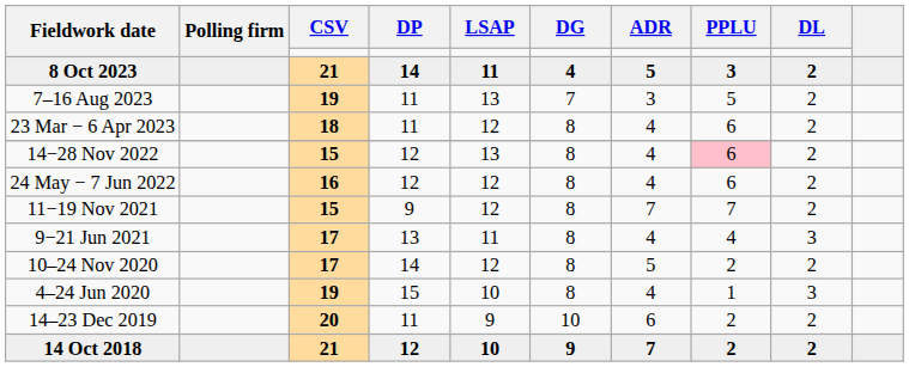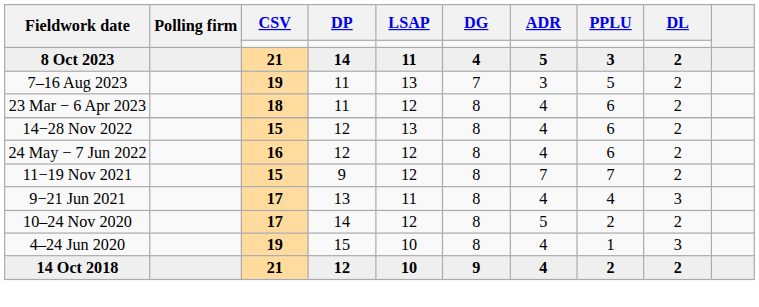 <table class="wikitable" style="text-align:center;font-size:85%;line-height:13px">
 <tr style="height:30px">
 <th rowspan=2>Fieldwork date</th>
 <th rowspan=2>Polling firm</th>
 <th width=50px><a href='#'>CSV</a></th>
 <th width=50px><a href='#'>DP</a></th>
 <th width=50px><a href='#'>LSAP</a></th>
 <th width=50px><a href='#'>DG</a></th>
 <th width=50px><a href='#'>ADR</a></th>
 <th width=50px><a href='#'>PPLU</a></th>
 <th width=50px><a href='#'>DL</a></th>
 <th width=30px rowspan="2"></th>
 </tr>
 <tr>
 <td bgcolor=></td>
 <td bgcolor=></td>
 <td bgcolor=></td>
 <td bgcolor=></td>
 <td bgcolor=></td>
 <td bgcolor=></td>
 <td bgcolor=></td>
 </tr>
 <tr style="background:#EFEFEF; font-weight:bold;">
 <td>8 Oct 2023</td>
 <td></td>
 <td style="background:#ffdb9d"><strong>21</strong></td>
 <td>14</td>
 <td>11</td>
 <td>4</td>
 <td>5</td>
 <td>3</td>
 <td>2</td>
 <td></td>
 </tr>
 <tr>
 <td>7–16 Aug 2023</td>
 <td></td>
 <td style="background:#ffdb9d"><strong>19</strong></td>
 <td>11</td>
 <td>13</td>
 <td>7</td>
 <td>3</td>
 <td>5</td>
 <td>2</td>
 <td></td>
 </tr>
 <tr>
 <td>23 Mar − 6 Apr 2023</td>
 <td></td>
 <td style="background:#ffdb9d"><strong>18</strong></td>
 <td>11</td>
 <td>12</td>
 <td>8</td>
 <td>4</td>
 <td>6</td>
 <td>2</td>
 <td></td>
 </tr>
 <tr>
 </tr>
 <tr>
 <td>14−28 Nov 2022</td>
 <td></td>
 <td style="background:#ffdb9d"><strong>15</strong></td>
 <td>12</td>
 <td>13</td>
 <td>8</td>
 <td>4</td>
-<td style="background: pink;">6</td>
+<td>6</td>
 <td>2</td>
 <td></td>
 </tr>
 <tr>
 <td>24 May − 7 Jun 2022</td>
 <td></td>
 <td style="background:#ffdb9d"><strong>16</strong></td>
 <td>12</td>
 <td>12</td>
 <td>8</td>
 <td>4</td>
 <td>6</td>
 <td>2</td>
 <td></td>
 </tr>
 <tr>
 <td>11−19 Nov 2021</td>
 <td></td>
 <td style="background:#ffdb9d"><strong>15</strong></td>
 <td>9</td>
 <td>12</td>
 <td>8</td>
 <td>7</td>
 <td>7</td>
 <td>2</td>
 <td></td>
 </tr>
 <tr>
 <td>9−21 Jun 2021</td>
 <td></td>
 <td style="background:#ffdb9d"><strong>17</strong></td>
 <td>13</td>
 <td>11</td>
 <td>8</td>
 <td>4</td>
 <td>4</td>
 <td>3</td>
 <td></td>
 </tr>
 <tr>
 <td>10–24 Nov 2020</td>
 <td></td>
 <td style="background:#ffdb9d"><strong>17</strong></td>
 <td>14</td>
 <td>12</td>
 <td>8</td>
 <td>5</td>
 <td>2</td>
 <td>2</td>
 <td></td>
 </tr>
 <tr>
 <td>4–24 Jun 2020</td>
 <td></td>
 <td style="background:#ffdb9d"><strong>19</strong></td>
 <td>15</td>
 <td>10</td>
 <td>8</td>
 <td>4</td>
 <td>1</td>
 <td>3</td>
 <td></td>
 </tr>
-<tr>
-<td>14–23 Dec 2019</td>
-<td></td>
-<td style="background:#ffdb9d"><strong>20</strong></td>
-<td>11</td>
-<td>9</td>
-<td>10</td>
-<td>6</td>
-<td>2</td>
-<td>2</td>
-<td></td>
-</tr>
 <tr style="background:#EFEFEF; font-weight:bold;">
 <td>14 Oct 2018</td>
 <td> </td>
 <td style="background:#ffdb9d"><strong>21</strong></td>
 <td>12</td>
 <td>10</td>
 <td>9</td>
-<td>7</td>
+<td>4</td>
 <td>2</td>
 <td>2</td>
 <td></td>
 </tr>
 </table>
